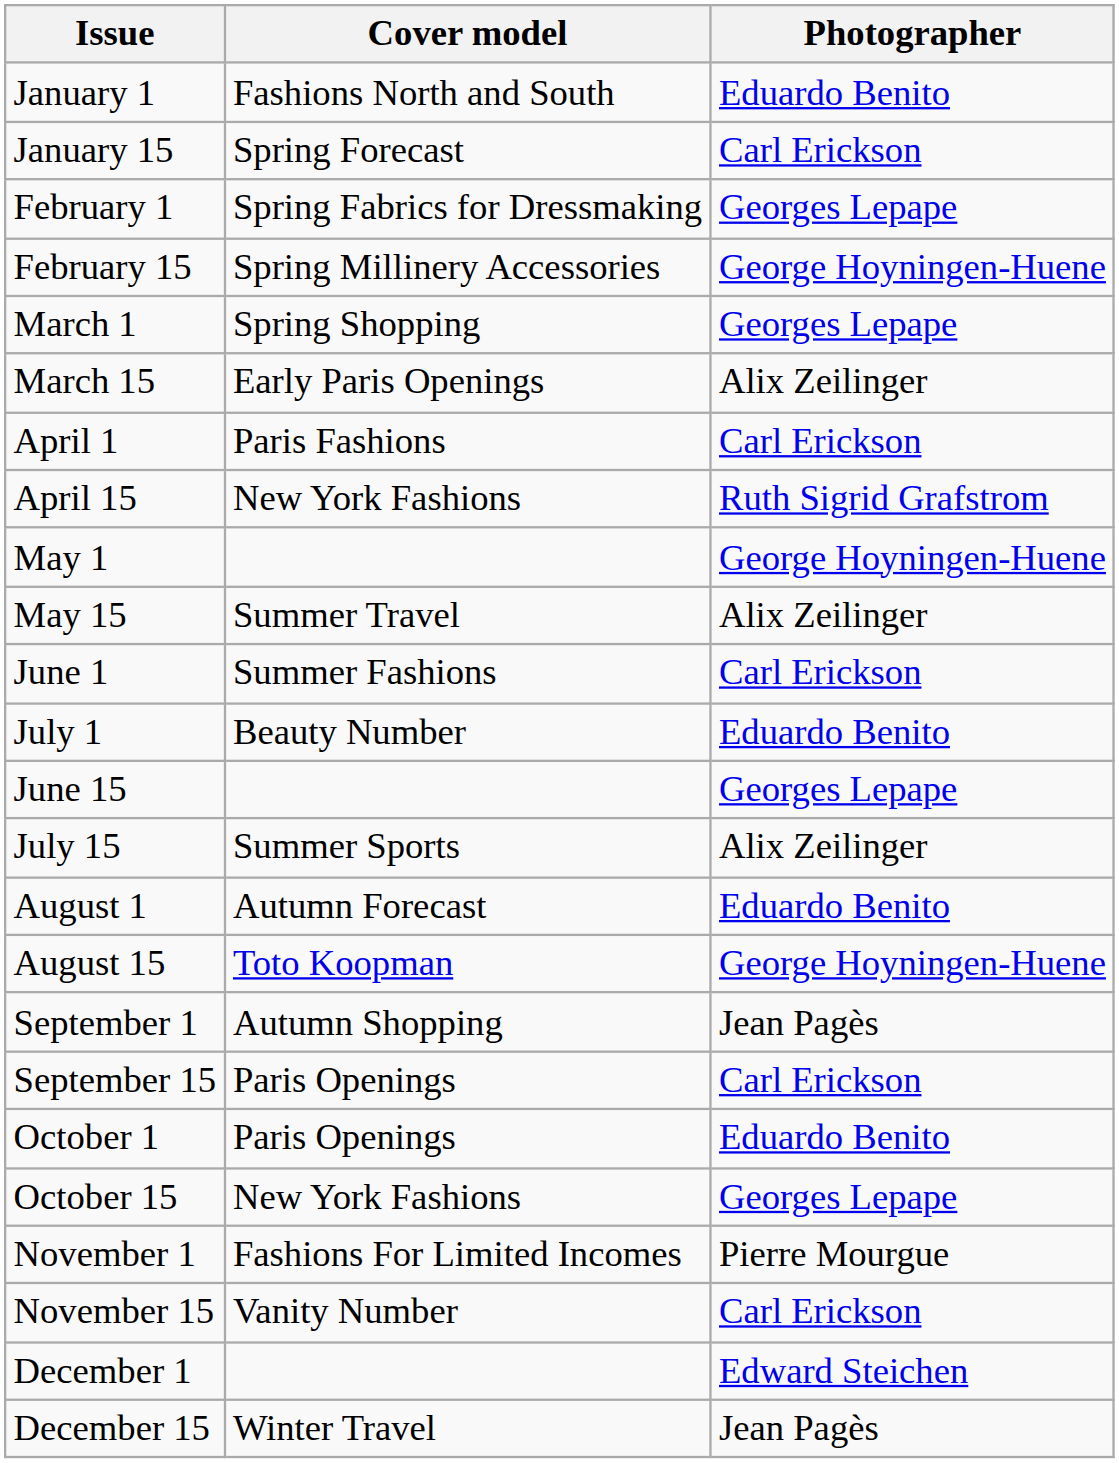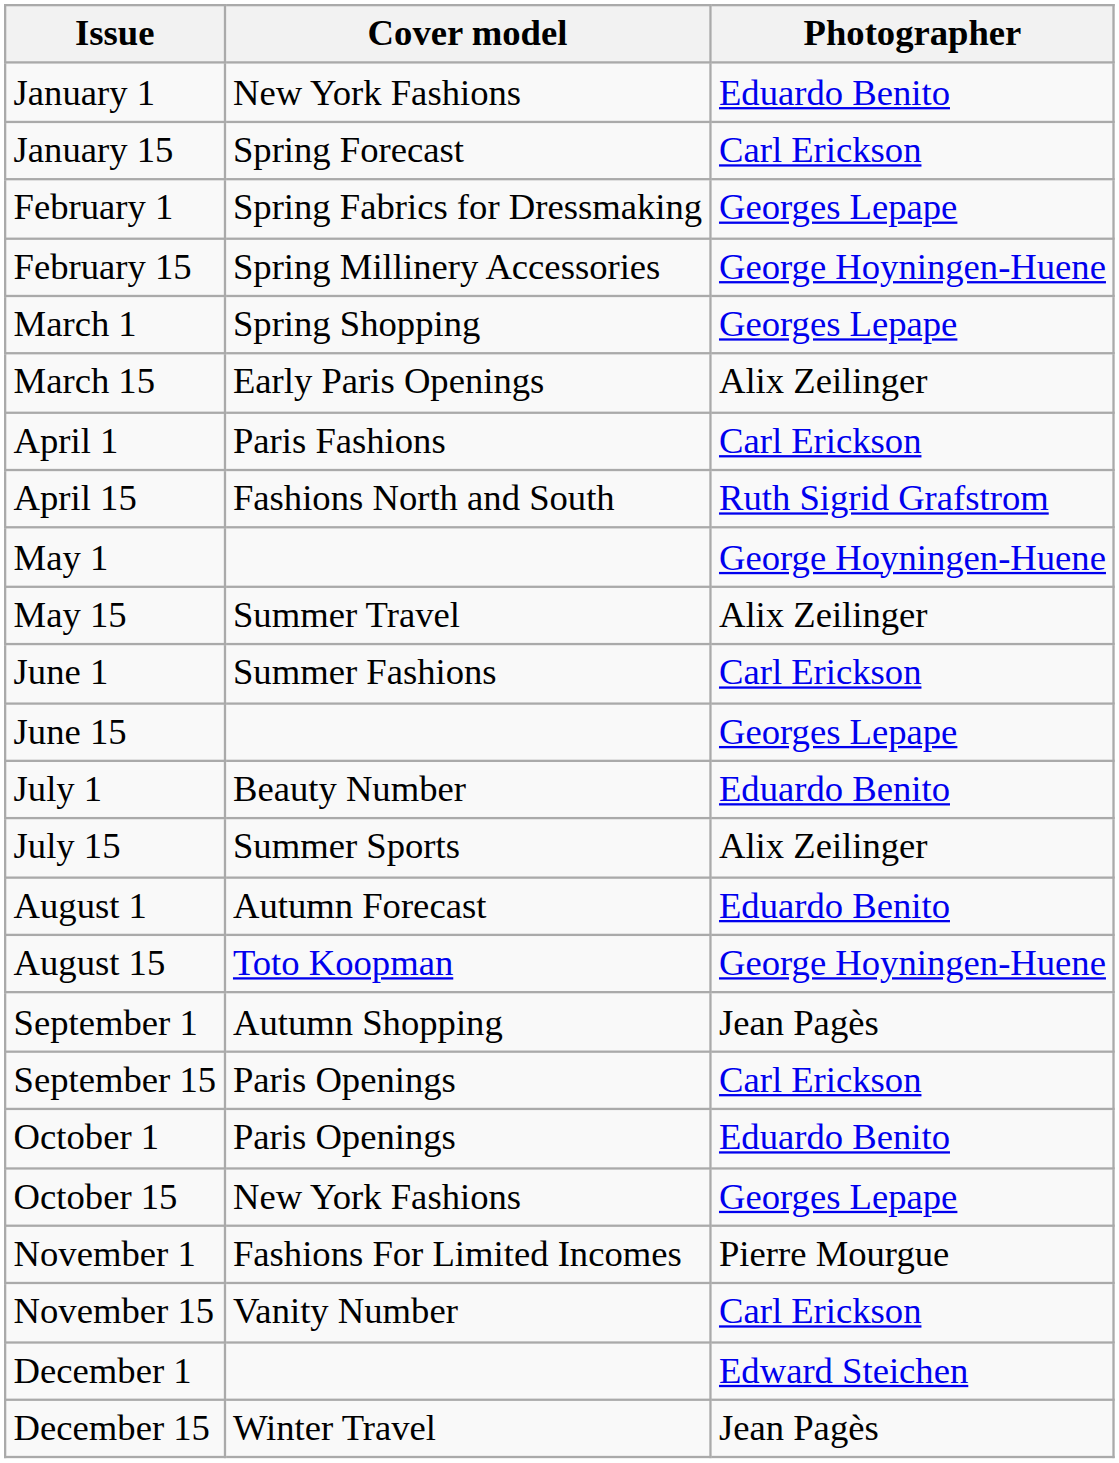 <table class="sortable wikitable">
 <tr>
 <th>Issue</th>
 <th>Cover model</th>
 <th>Photographer</th>
 </tr>
 <tr>
 <td>January 1</td>
-<td>Fashions North and South</td>
+<td>New York Fashions</td>
 <td><a href='#'>Eduardo Benito</a></td>
 </tr>
 <tr>
 <td>January 15</td>
 <td>Spring Forecast</td>
 <td><a href='#'>Carl Erickson</a></td>
 </tr>
 <tr>
 <td>February 1</td>
 <td>Spring Fabrics for Dressmaking</td>
 <td><a href='#'>Georges Lepape</a></td>
 </tr>
 <tr>
 <td>February 15</td>
 <td>Spring Millinery Accessories</td>
 <td><a href='#'>George Hoyningen-Huene</a></td>
 </tr>
 <tr>
 <td>March 1</td>
 <td>Spring Shopping</td>
 <td><a href='#'>Georges Lepape</a></td>
 </tr>
 <tr>
 <td>March 15</td>
 <td>Early Paris Openings</td>
 <td>Alix Zeilinger</td>
 </tr>
 <tr>
 <td>April 1</td>
 <td>Paris Fashions</td>
 <td><a href='#'>Carl Erickson</a></td>
 </tr>
 <tr>
 <td>April 15</td>
-<td>New York Fashions</td>
+<td>Fashions North and South</td>
 <td><a href='#'>Ruth Sigrid Grafstrom</a></td>
 </tr>
 <tr>
 <td>May 1</td>
 <td></td>
 <td><a href='#'>George Hoyningen-Huene</a></td>
 </tr>
 <tr>
 <td>May 15</td>
 <td>Summer Travel</td>
 <td>Alix Zeilinger</td>
 </tr>
 <tr>
 <td>June 1</td>
 <td>Summer Fashions</td>
 <td><a href='#'>Carl Erickson</a></td>
 </tr>
 <tr>
+<td>June 15</td>
+<td></td>
+<td><a href='#'>Georges Lepape</a></td>
+</tr>
+<tr>
 <td>July 1</td>
 <td>Beauty Number</td>
 <td><a href='#'>Eduardo Benito</a></td>
-</tr>
-<tr>
-<td>June 15</td>
-<td></td>
-<td><a href='#'>Georges Lepape</a></td>
 </tr>
 <tr>
 <td>July 15</td>
 <td>Summer Sports</td>
 <td>Alix Zeilinger</td>
 </tr>
 <tr>
 <td>August 1</td>
 <td>Autumn Forecast</td>
 <td><a href='#'>Eduardo Benito</a></td>
 </tr>
 <tr>
 <td>August 15</td>
 <td><a href='#'>Toto Koopman</a></td>
 <td><a href='#'>George Hoyningen-Huene</a></td>
 </tr>
 <tr>
 <td>September 1</td>
 <td>Autumn Shopping</td>
 <td>Jean Pagès</td>
 </tr>
 <tr>
 <td>September 15</td>
 <td>Paris Openings</td>
 <td><a href='#'>Carl Erickson</a></td>
 </tr>
 <tr>
 <td>October 1</td>
 <td>Paris Openings</td>
 <td><a href='#'>Eduardo Benito</a></td>
 </tr>
 <tr>
 <td>October 15</td>
 <td>New York Fashions</td>
 <td><a href='#'>Georges Lepape</a></td>
 </tr>
 <tr>
 <td>November 1</td>
 <td>Fashions For Limited Incomes</td>
 <td>Pierre Mourgue</td>
 </tr>
 <tr>
 <td>November 15</td>
 <td>Vanity Number</td>
 <td><a href='#'>Carl Erickson</a></td>
 </tr>
 <tr>
 <td>December 1</td>
 <td></td>
 <td><a href='#'>Edward Steichen</a></td>
 </tr>
 <tr>
 <td>December 15</td>
 <td>Winter Travel</td>
 <td>Jean Pagès</td>
 </tr>
 </table>
